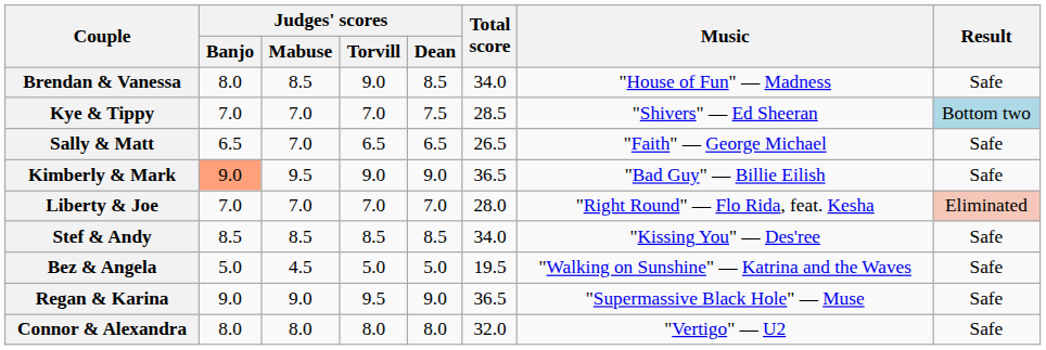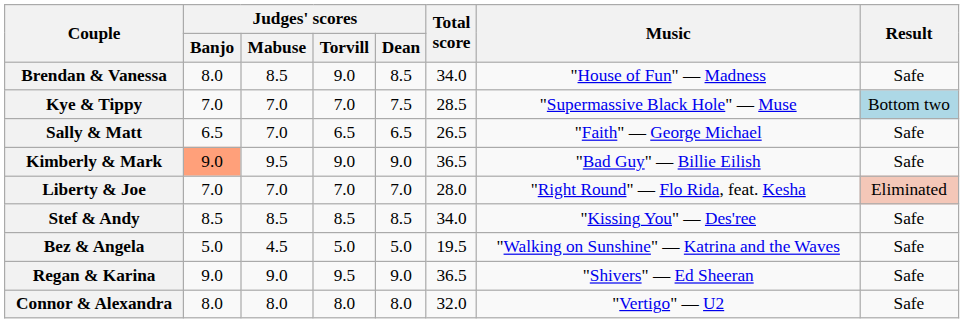 <table class="wikitable sortable" style="text-align:center; font-size:90%; width:90%">
 <tr>
 <th scope="col" rowspan=2>Couple</th>
 <th scope="col" colspan=4 class="unsortable">Judges' scores</th>
 <th scope="col" rowspan=2>Total<br>score</th>
 <th scope="col" rowspan=2 class="unsortable">Music</th>
 <th scope="col" rowspan=2 class="unsortable">Result</th>
 </tr>
 <tr>
 <th class="unsortable">Banjo</th>
 <th class="unsortable">Mabuse</th>
 <th class="unsortable">Torvill</th>
 <th class="unsortable">Dean</th>
 </tr>
 <tr>
 <th scope="row">Brendan & Vanessa</th>
 <td>8.0</td>
 <td>8.5</td>
 <td>9.0</td>
 <td>8.5</td>
 <td>34.0</td>
 <td>"<a href='#'>House of Fun</a>" — <a href='#'>Madness</a></td>
 <td>Safe</td>
 </tr>
 <tr>
 <th scope="row">Kye & Tippy</th>
 <td>7.0</td>
 <td>7.0</td>
 <td>7.0</td>
 <td>7.5</td>
 <td>28.5</td>
-<td>"<a href='#'>Shivers</a>" — <a href='#'>Ed Sheeran</a></td>
+<td>"<a href='#'>Supermassive Black Hole</a>" — <a href='#'>Muse</a></td>
 <td bgcolor=lightblue>Bottom two</td>
 </tr>
 <tr>
 <th scope="row">Sally & Matt</th>
 <td>6.5</td>
 <td>7.0</td>
 <td>6.5</td>
 <td>6.5</td>
 <td>26.5</td>
 <td>"<a href='#'>Faith</a>" — <a href='#'>George Michael</a></td>
 <td>Safe</td>
 </tr>
 <tr>
 <th scope="row">Kimberly & Mark</th>
 <td style="background: lightsalmon;">9.0</td>
 <td>9.5</td>
 <td>9.0</td>
 <td>9.0</td>
 <td>36.5</td>
 <td>"<a href='#'>Bad Guy</a>" — <a href='#'>Billie Eilish</a></td>
 <td>Safe</td>
 </tr>
 <tr>
 <th scope="row">Liberty & Joe</th>
 <td>7.0</td>
 <td>7.0</td>
 <td>7.0</td>
 <td>7.0</td>
 <td>28.0</td>
 <td>"<a href='#'>Right Round</a>" — <a href='#'>Flo Rida</a>, feat. <a href='#'>Kesha</a></td>
 <td bgcolor=f4c7b8>Eliminated</td>
 </tr>
 <tr>
 <th scope="row">Stef & Andy</th>
 <td>8.5</td>
 <td>8.5</td>
 <td>8.5</td>
 <td>8.5</td>
 <td>34.0</td>
 <td>"<a href='#'>Kissing You</a>" — <a href='#'>Des'ree</a></td>
 <td>Safe</td>
 </tr>
 <tr>
 <th scope="row">Bez & Angela</th>
 <td>5.0</td>
 <td>4.5</td>
 <td>5.0</td>
 <td>5.0</td>
 <td>19.5</td>
 <td>"<a href='#'>Walking on Sunshine</a>" — <a href='#'>Katrina and the Waves</a></td>
 <td>Safe</td>
 </tr>
 <tr>
 <th scope="row">Regan & Karina</th>
 <td>9.0</td>
 <td>9.0</td>
 <td>9.5</td>
 <td>9.0</td>
 <td>36.5</td>
-<td>"<a href='#'>Supermassive Black Hole</a>" — <a href='#'>Muse</a></td>
+<td>"<a href='#'>Shivers</a>" — <a href='#'>Ed Sheeran</a></td>
 <td>Safe</td>
 </tr>
 <tr>
 <th scope="row">Connor & Alexandra</th>
 <td>8.0</td>
 <td>8.0</td>
 <td>8.0</td>
 <td>8.0</td>
 <td>32.0</td>
 <td>"<a href='#'>Vertigo</a>" — <a href='#'>U2</a></td>
 <td>Safe</td>
 </tr>
 </table>
